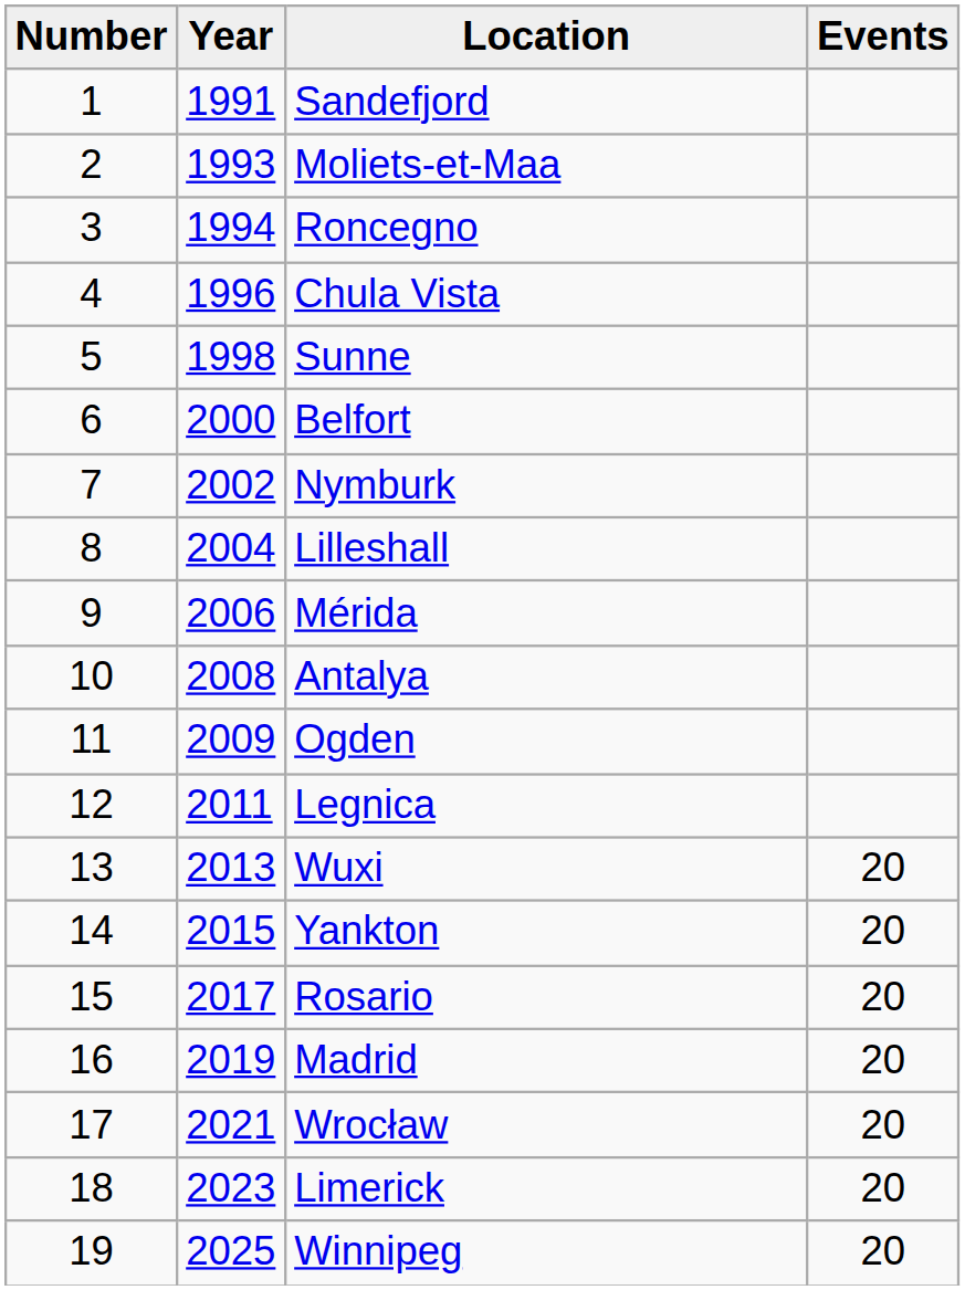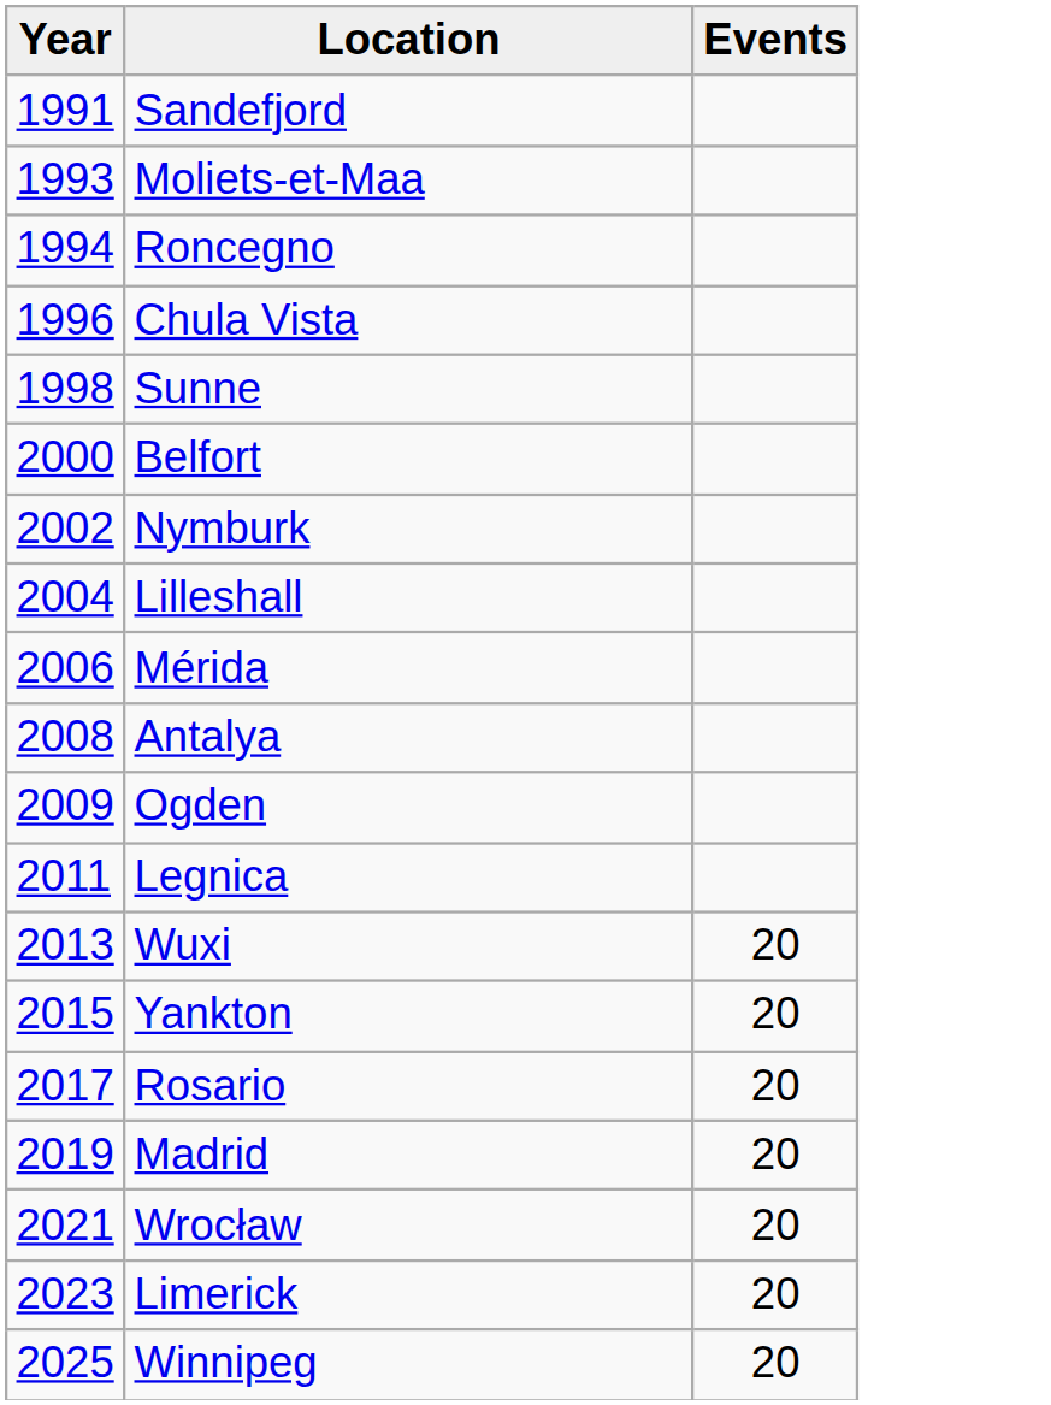 <table class="wikitable sortable">
 <tr>
-<th scope="col" ! style="width:25px; background:#efefef;">Number</th>
 <th scope="col" ! style="width:25px; background:#efefef;">Year</th>
 <th scope="col" ! width="200" style="background: #efefef;">Location</th>
 <th scope="col" ! style="width:25px; background:#efefef;">Events</th>
 </tr>
 <tr>
-<td align=center>1</td>
 <td><a href='#'>1991</a></td>
 <td> <a href='#'>Sandefjord</a></td>
 <td align=center></td>
 </tr>
 <tr>
-<td align=center>2</td>
 <td><a href='#'>1993</a></td>
 <td> <a href='#'>Moliets-et-Maa</a></td>
 <td align=center></td>
 </tr>
 <tr>
-<td align=center>3</td>
 <td><a href='#'>1994</a></td>
 <td> <a href='#'>Roncegno</a></td>
 <td align=center></td>
 </tr>
 <tr>
-<td align=center>4</td>
 <td><a href='#'>1996</a></td>
 <td> <a href='#'>Chula Vista</a></td>
 <td align=center></td>
 </tr>
 <tr>
-<td align=center>5</td>
 <td><a href='#'>1998</a></td>
 <td> <a href='#'>Sunne</a></td>
 <td align=center></td>
 </tr>
 <tr>
-<td align=center>6</td>
 <td><a href='#'>2000</a></td>
 <td> <a href='#'>Belfort</a></td>
 <td align=center></td>
 </tr>
 <tr>
-<td align=center>7</td>
 <td><a href='#'>2002</a></td>
 <td> <a href='#'>Nymburk</a></td>
 <td align=center></td>
 </tr>
 <tr>
-<td align=center>8</td>
 <td><a href='#'>2004</a></td>
 <td> <a href='#'>Lilleshall</a></td>
 <td align=center></td>
 </tr>
 <tr>
-<td align=center>9</td>
 <td><a href='#'>2006</a></td>
 <td> <a href='#'>Mérida</a></td>
 <td align=center></td>
 </tr>
 <tr>
-<td align=center>10</td>
 <td><a href='#'>2008</a></td>
 <td> <a href='#'>Antalya</a></td>
 <td align=center></td>
 </tr>
 <tr>
-<td align=center>11</td>
 <td><a href='#'>2009</a></td>
 <td> <a href='#'>Ogden</a></td>
 <td align=center></td>
 </tr>
 <tr>
-<td align=center>12</td>
 <td><a href='#'>2011</a></td>
 <td> <a href='#'>Legnica</a></td>
 <td align=center></td>
 </tr>
 <tr>
-<td align=center>13</td>
 <td><a href='#'>2013</a></td>
 <td> <a href='#'>Wuxi</a></td>
 <td align=center>20</td>
 </tr>
 <tr>
-<td align=center>14</td>
 <td><a href='#'>2015</a></td>
 <td> <a href='#'>Yankton</a></td>
 <td align=center>20</td>
 </tr>
 <tr>
-<td align=center>15</td>
 <td><a href='#'>2017</a></td>
 <td> <a href='#'>Rosario</a></td>
 <td align=center>20</td>
 </tr>
 <tr>
-<td align=center>16</td>
 <td><a href='#'>2019</a></td>
 <td> <a href='#'>Madrid</a></td>
 <td align=center>20</td>
 </tr>
 <tr>
-<td align=center>17</td>
 <td><a href='#'>2021</a></td>
 <td> <a href='#'>Wrocław</a></td>
 <td align=center>20</td>
 </tr>
 <tr>
-<td align=center>18</td>
 <td><a href='#'>2023</a></td>
 <td> <a href='#'>Limerick</a></td>
 <td align=center>20</td>
 </tr>
 <tr>
-<td align=center>19</td>
 <td><a href='#'>2025</a></td>
 <td> <a href='#'>Winnipeg</a></td>
 <td align=center>20</td>
 </tr>
 </table>
